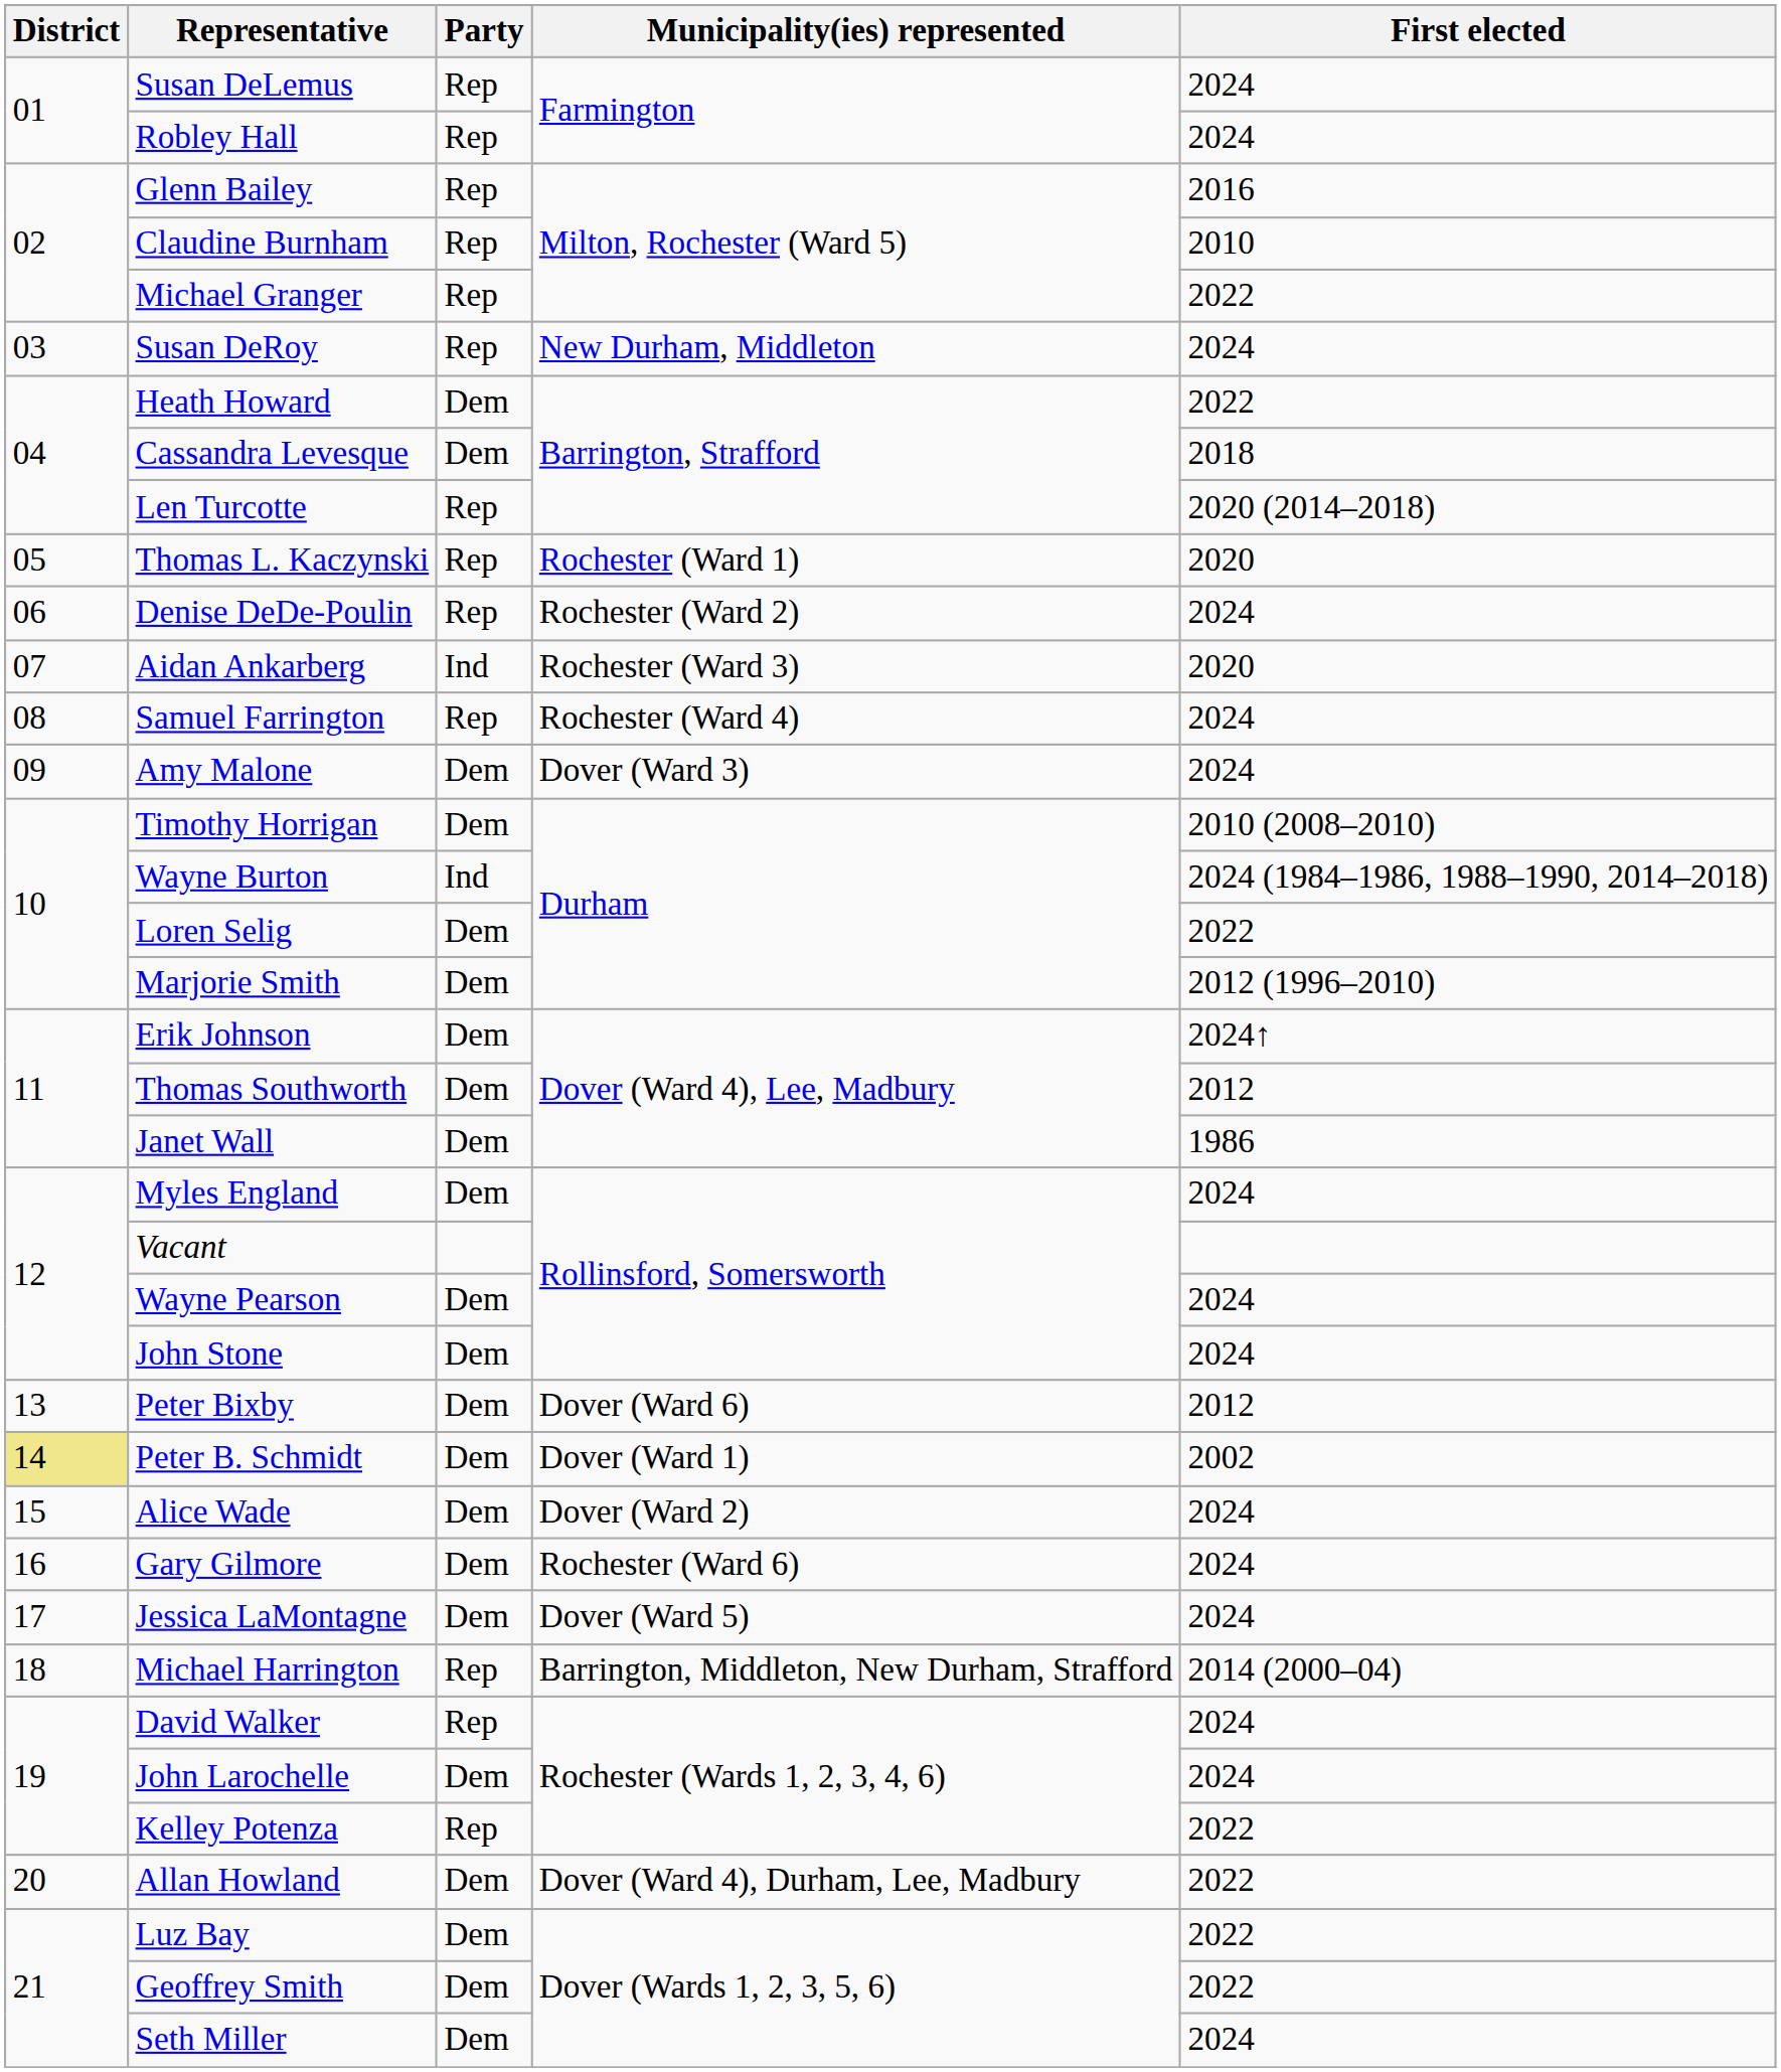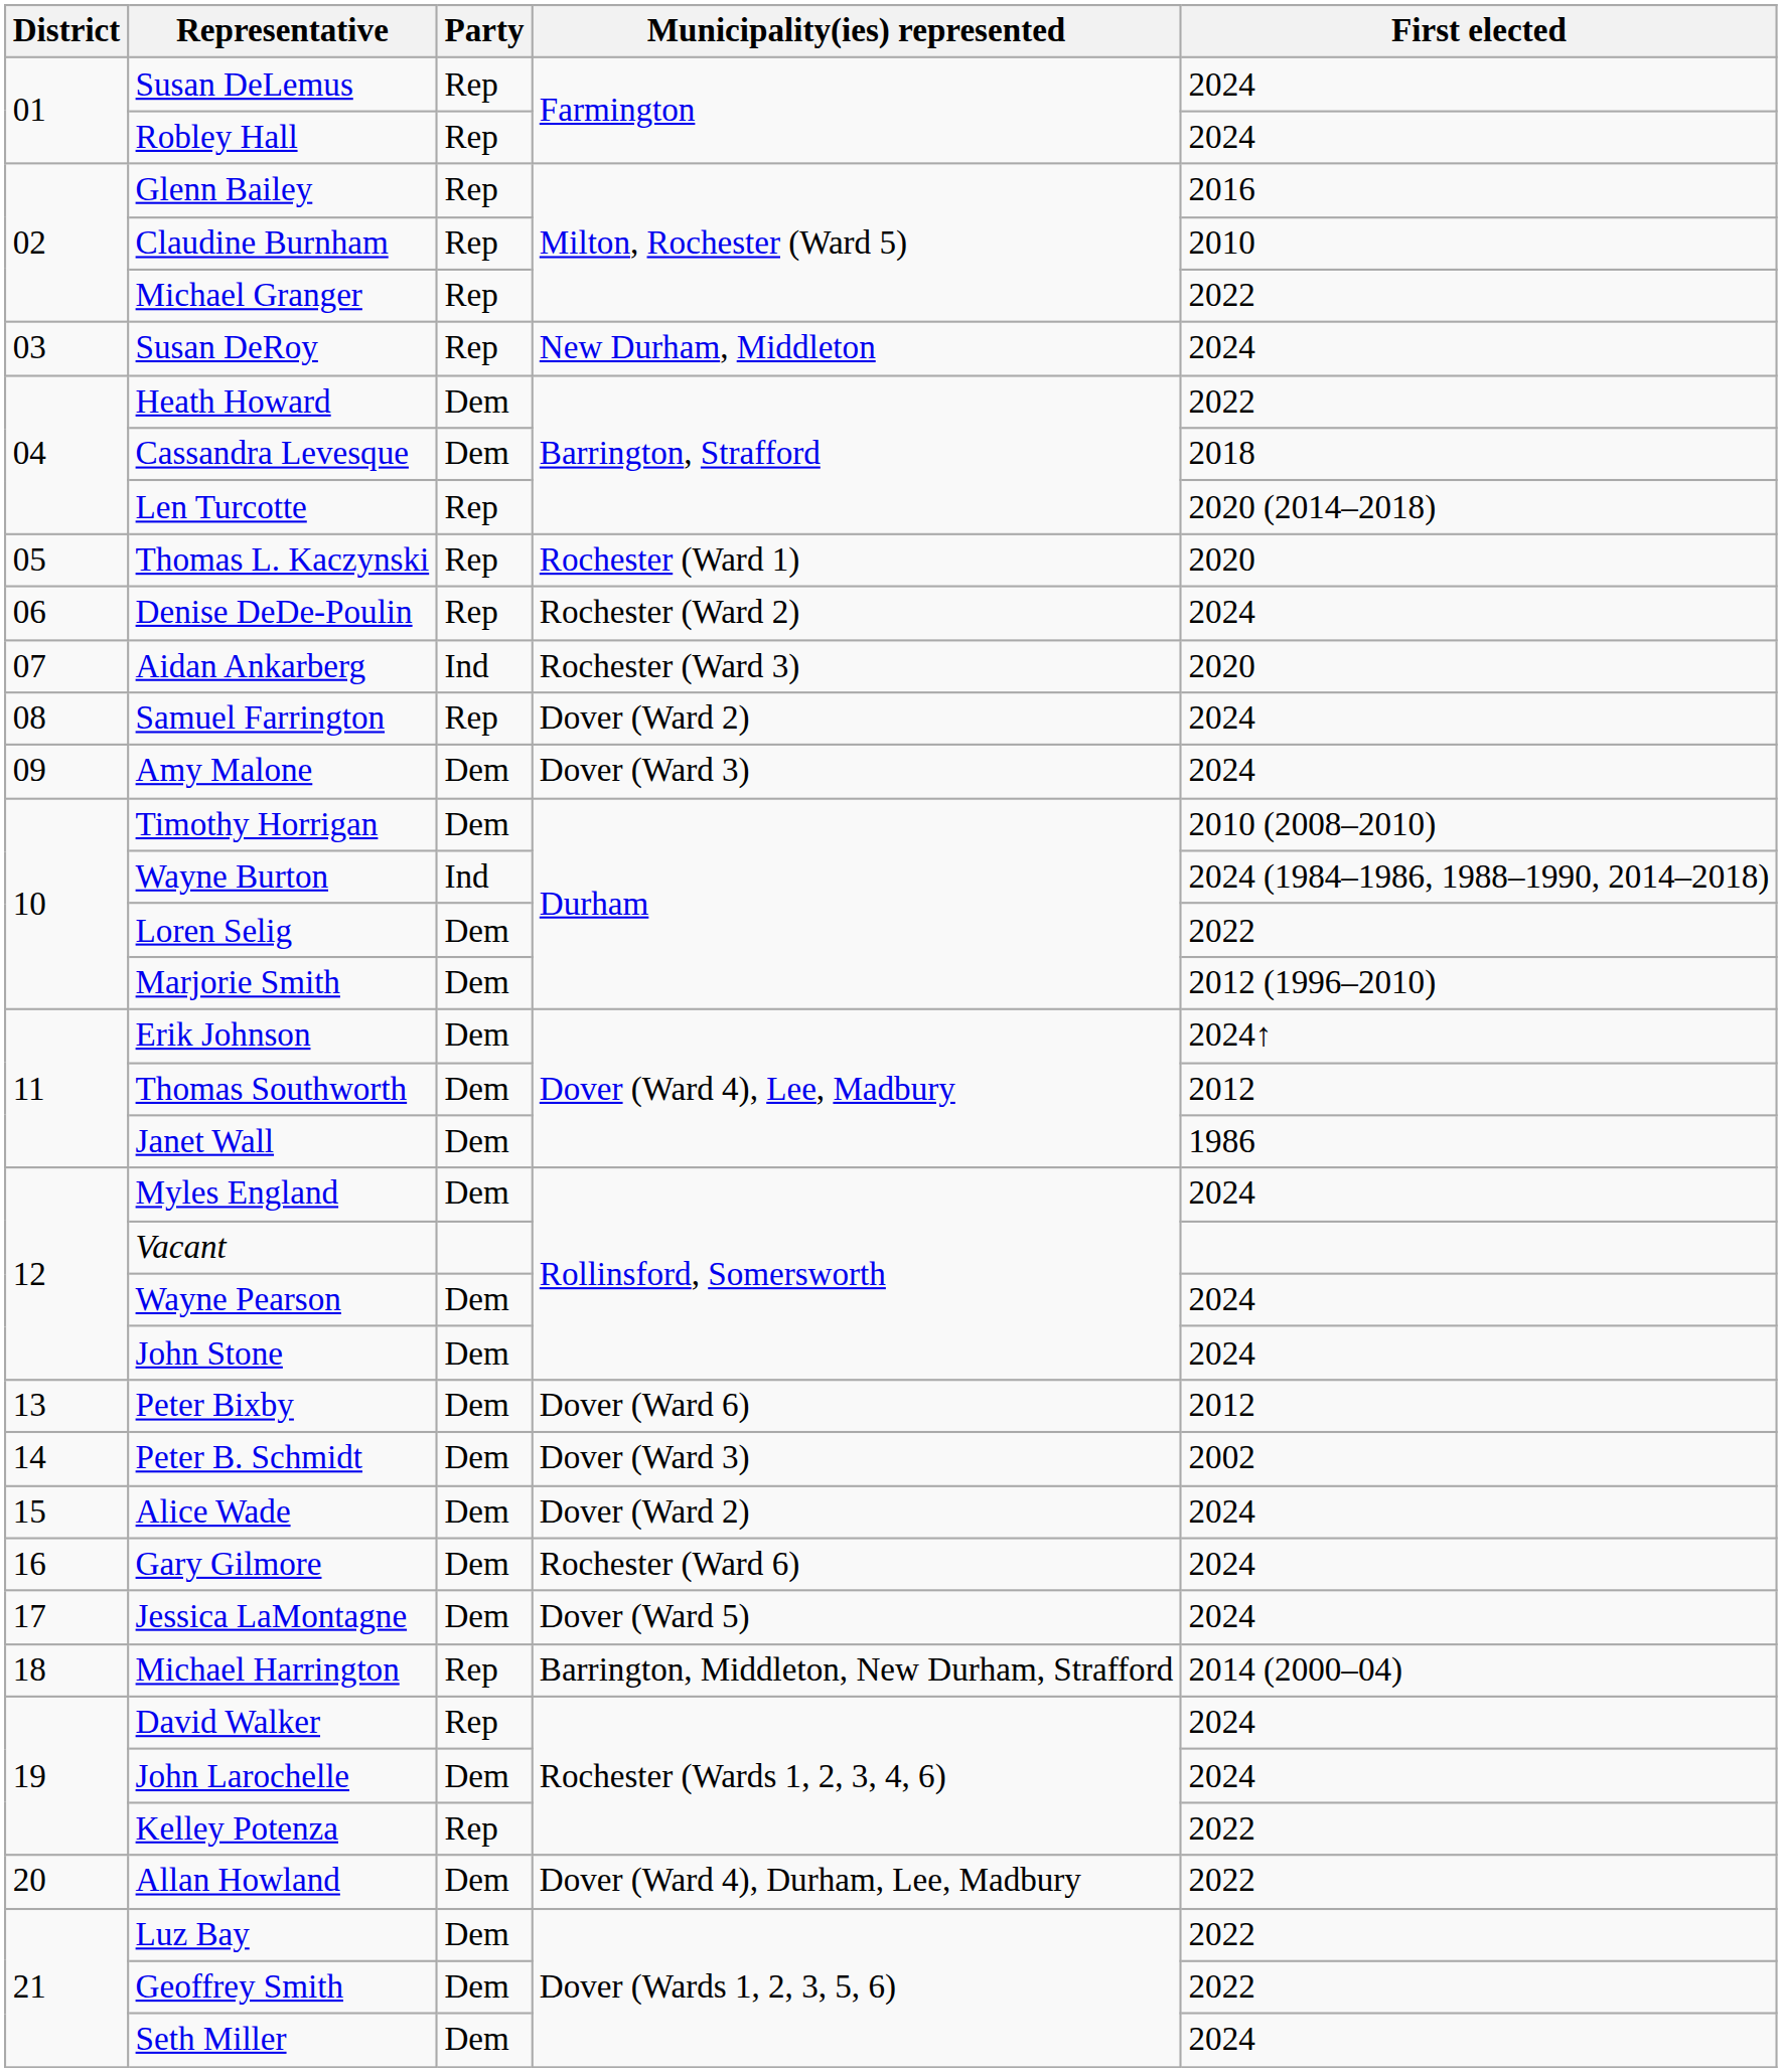 <table class="wikitable sortable">
 <tr>
 <th>District</th>
 <th>Representative</th>
 <th>Party</th>
 <th>Municipality(ies) represented</th>
 <th>First elected</th>
 </tr>
 <tr>
 <td rowspan=2>01</td>
 <td><a href='#'>Susan DeLemus</a></td>
 <td>Rep</td>
 <td rowspan="2"><a href='#'>Farmington</a></td>
 <td>2024</td>
 </tr>
 <tr>
 <td><a href='#'>Robley Hall</a></td>
 <td>Rep</td>
 <td>2024</td>
 </tr>
 <tr>
 <td rowspan="3">02</td>
 <td><a href='#'>Glenn Bailey</a></td>
 <td>Rep</td>
 <td rowspan="3"><a href='#'>Milton</a>, <a href='#'>Rochester</a> (Ward 5)</td>
 <td>2016</td>
 </tr>
 <tr>
 <td><a href='#'>Claudine Burnham</a></td>
 <td>Rep</td>
 <td>2010</td>
 </tr>
 <tr>
 <td><a href='#'>Michael Granger</a></td>
 <td>Rep</td>
 <td>2022</td>
 </tr>
 <tr>
 <td>03</td>
 <td><a href='#'>Susan DeRoy</a></td>
 <td>Rep</td>
 <td><a href='#'>New Durham</a>, <a href='#'>Middleton</a></td>
 <td>2024</td>
 </tr>
 <tr>
 <td rowspan="3">04</td>
 <td><a href='#'>Heath Howard</a></td>
 <td>Dem</td>
 <td rowspan="3"><a href='#'>Barrington</a>, <a href='#'>Strafford</a></td>
 <td>2022</td>
 </tr>
 <tr>
 <td><a href='#'>Cassandra Levesque</a></td>
 <td>Dem</td>
 <td>2018</td>
 </tr>
 <tr>
 <td><a href='#'>Len Turcotte</a></td>
 <td>Rep</td>
 <td>2020 (2014–2018)</td>
 </tr>
 <tr>
 <td>05</td>
 <td><a href='#'>Thomas L. Kaczynski</a></td>
 <td>Rep</td>
 <td><a href='#'>Rochester</a> (Ward 1)</td>
 <td>2020</td>
 </tr>
 <tr>
 <td>06</td>
 <td><a href='#'>Denise DeDe-Poulin</a></td>
 <td>Rep</td>
 <td>Rochester (Ward 2)</td>
 <td>2024</td>
 </tr>
 <tr>
 <td>07</td>
 <td><a href='#'>Aidan Ankarberg</a></td>
 <td>Ind</td>
 <td>Rochester (Ward 3)</td>
 <td>2020</td>
 </tr>
 <tr>
 <td>08</td>
 <td><a href='#'>Samuel Farrington</a></td>
 <td>Rep</td>
-<td>Rochester (Ward 4)</td>
+<td>Dover (Ward 2)</td>
 <td>2024</td>
 </tr>
 <tr>
 <td>09</td>
 <td><a href='#'>Amy Malone</a></td>
 <td>Dem</td>
 <td>Dover (Ward 3)</td>
 <td>2024</td>
 </tr>
 <tr>
 <td rowspan=4>10</td>
 <td><a href='#'>Timothy Horrigan</a></td>
 <td>Dem</td>
 <td rowspan=4><a href='#'>Durham</a></td>
 <td>2010 (2008–2010)</td>
 </tr>
 <tr>
 <td><a href='#'>Wayne Burton</a></td>
 <td>Ind</td>
 <td>2024 (1984–1986, 1988–1990, 2014–2018)</td>
 </tr>
 <tr>
 <td><a href='#'>Loren Selig</a></td>
 <td>Dem</td>
 <td>2022</td>
 </tr>
 <tr>
 <td><a href='#'>Marjorie Smith</a></td>
 <td>Dem</td>
 <td>2012 (1996–2010)</td>
 </tr>
 <tr>
 <td rowspan=3>11</td>
 <td><a href='#'>Erik Johnson</a></td>
 <td>Dem</td>
 <td rowspan=3><a href='#'>Dover</a> (Ward 4), <a href='#'>Lee</a>, <a href='#'>Madbury</a></td>
 <td>2024↑</td>
 </tr>
 <tr>
 <td><a href='#'>Thomas Southworth</a></td>
 <td>Dem</td>
 <td>2012</td>
 </tr>
 <tr>
 <td><a href='#'>Janet Wall</a></td>
 <td>Dem</td>
 <td>1986</td>
 </tr>
 <tr>
 <td rowspan=4>12</td>
 <td><a href='#'>Myles England</a></td>
 <td>Dem</td>
 <td rowspan=4><a href='#'>Rollinsford</a>, <a href='#'>Somersworth</a></td>
 <td>2024</td>
 </tr>
 <tr>
 <td><em>Vacant</em></td>
 <td></td>
 <td></td>
 </tr>
 <tr>
 <td><a href='#'>Wayne Pearson</a></td>
 <td>Dem</td>
 <td>2024</td>
 </tr>
 <tr>
 <td><a href='#'>John Stone</a></td>
 <td>Dem</td>
 <td>2024</td>
 </tr>
 <tr>
 <td>13</td>
 <td><a href='#'>Peter Bixby</a></td>
 <td>Dem</td>
 <td>Dover (Ward 6)</td>
 <td>2012</td>
 </tr>
 <tr>
-<td style="background: khaki;">14</td>
+<td>14</td>
 <td><a href='#'>Peter B. Schmidt</a></td>
 <td>Dem</td>
-<td>Dover (Ward 1)</td>
+<td>Dover (Ward 3)</td>
 <td>2002</td>
 </tr>
 <tr>
 <td>15</td>
 <td><a href='#'>Alice Wade</a></td>
 <td>Dem</td>
 <td>Dover (Ward 2)</td>
 <td>2024</td>
 </tr>
 <tr>
 <td>16</td>
 <td><a href='#'>Gary Gilmore</a></td>
 <td>Dem</td>
 <td>Rochester (Ward 6)</td>
 <td>2024</td>
 </tr>
 <tr>
 <td>17</td>
 <td><a href='#'>Jessica LaMontagne</a></td>
 <td>Dem</td>
 <td>Dover (Ward 5)</td>
 <td>2024</td>
 </tr>
 <tr>
 <td>18</td>
 <td><a href='#'>Michael Harrington</a></td>
 <td>Rep</td>
 <td>Barrington, Middleton, New Durham, Strafford</td>
 <td>2014 (2000–04)</td>
 </tr>
 <tr>
 <td rowspan=3>19</td>
 <td><a href='#'>David Walker</a></td>
 <td>Rep</td>
 <td rowspan=3>Rochester (Wards 1, 2, 3, 4, 6)</td>
 <td>2024</td>
 </tr>
 <tr>
 <td><a href='#'>John Larochelle</a></td>
 <td>Dem</td>
 <td>2024</td>
 </tr>
 <tr>
 <td><a href='#'>Kelley Potenza</a></td>
 <td>Rep</td>
 <td>2022</td>
 </tr>
 <tr>
 <td>20</td>
 <td><a href='#'>Allan Howland</a></td>
 <td>Dem</td>
 <td>Dover (Ward 4), Durham, Lee, Madbury</td>
 <td>2022</td>
 </tr>
 <tr>
 <td rowspan=3>21</td>
 <td><a href='#'>Luz Bay</a></td>
 <td>Dem</td>
 <td rowspan=3>Dover (Wards 1, 2, 3, 5, 6)</td>
 <td>2022</td>
 </tr>
 <tr>
 <td><a href='#'>Geoffrey Smith</a></td>
 <td>Dem</td>
 <td>2022</td>
 </tr>
 <tr>
 <td><a href='#'>Seth Miller</a></td>
 <td>Dem</td>
 <td>2024</td>
 </tr>
 </table>
